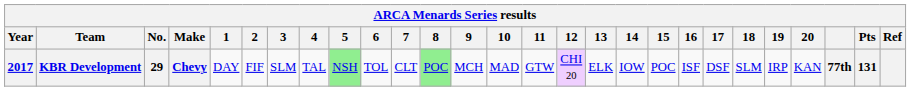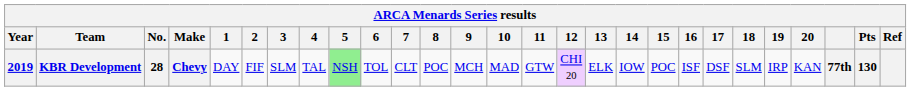 <table class="wikitable" style="text-align:center; font-size:75%">
 <tr>
 <th colspan=27><a href='#'>ARCA Menards Series</a> results</th>
 </tr>
 <tr>
 <th>Year</th>
 <th>Team</th>
 <th>No.</th>
 <th>Make</th>
 <th>1</th>
 <th>2</th>
 <th>3</th>
 <th>4</th>
 <th>5</th>
 <th>6</th>
 <th>7</th>
 <th>8</th>
 <th>9</th>
 <th>10</th>
 <th>11</th>
 <th>12</th>
 <th>13</th>
 <th>14</th>
 <th>15</th>
 <th>16</th>
 <th>17</th>
 <th>18</th>
 <th>19</th>
 <th>20</th>
 <th></th>
 <th>Pts</th>
 <th>Ref</th>
 </tr>
 <tr>
-<th><a href='#'>2017</a></th>
+<th><a href='#'>2019</a></th>
 <th><a href='#'>KBR Development</a></th>
-<th>29</th>
+<th>28</th>
 <th><a href='#'>Chevy</a></th>
 <td><a href='#'>DAY</a></td>
 <td><a href='#'>FIF</a></td>
 <td><a href='#'>SLM</a></td>
 <td><a href='#'>TAL</a></td>
 <td style="background: lightgreen;"><a href='#'>NSH</a></td>
 <td><a href='#'>TOL</a></td>
 <td><a href='#'>CLT</a></td>
-<td style="background: lightgreen;"><a href='#'>POC</a></td>
+<td><a href='#'>POC</a></td>
 <td><a href='#'>MCH</a></td>
 <td><a href='#'>MAD</a></td>
 <td><a href='#'>GTW</a></td>
 <td style="background:#EFCFFF;"><a href='#'>CHI</a><br><small>20</small></td>
 <td><a href='#'>ELK</a></td>
 <td><a href='#'>IOW</a></td>
 <td><a href='#'>POC</a></td>
 <td><a href='#'>ISF</a></td>
 <td><a href='#'>DSF</a></td>
 <td><a href='#'>SLM</a></td>
 <td><a href='#'>IRP</a></td>
 <td><a href='#'>KAN</a></td>
 <th>77th</th>
-<th>131</th>
+<th>130</th>
 <th></th>
 </tr>
 </table>
